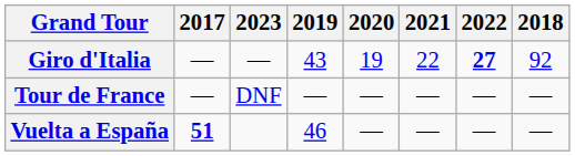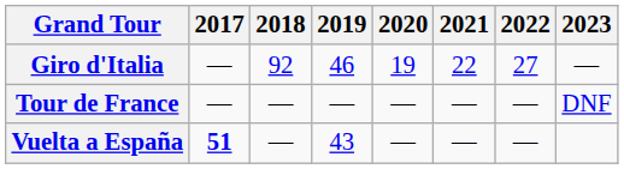 <table class="wikitable plainrowheaders">
 <tr>
 <th scope="col"><a href='#'>Grand Tour</a></th>
 <th scope="col">2017</th>
-<th scope="col">2023</th>
+<th scope="col">2018</th>
 <th scope="col">2019</th>
 <th scope="col">2020</th>
 <th scope="col">2021</th>
 <th scope="col">2022</th>
-<th scope="col">2018</th>
+<th scope="col">2023</th>
 </tr>
 <tr style="text-align:center;">
 <th scope="row"> <a href='#'>Giro d'Italia</a></th>
 <td>—</td>
-<td>—</td>
-<td><a href='#'>43</a></td>
+<td><a href='#'>92</a></td>
+<td><a href='#'>46</a></td>
 <td><a href='#'>19</a></td>
 <td><a href='#'>22</a></td>
-<td><strong><a href='#'>27</a></strong></td>
-<td><a href='#'>92</a></td>
+<td><a href='#'>27</a></td>
+<td>—</td>
 </tr>
 <tr style="text-align:center;">
 <th scope="row"> <a href='#'>Tour de France</a></th>
-<td>—</td>
-<td><a href='#'>DNF</a></td>
 <td>—</td>
 <td>—</td>
 <td>—</td>
 <td>—</td>
 <td>—</td>
+<td>—</td>
+<td><a href='#'>DNF</a></td>
 </tr>
 <tr style="text-align:center;">
 <th scope="row"> <a href='#'>Vuelta a España</a></th>
 <td><strong><a href='#'>51</a></strong></td>
-<td></td>
-<td><a href='#'>46</a></td>
+<td>—</td>
+<td><a href='#'>43</a></td>
 <td>—</td>
 <td>—</td>
 <td>—</td>
-<td>—</td>
+<td></td>
 </tr>
 </table>
